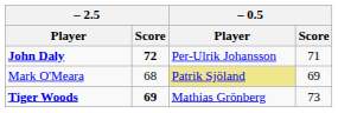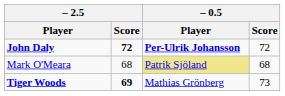 <table class=wikitable>
 <tr>
 <th colspan=2> – 2.5</th>
 <th colspan=2> – 0.5</th>
 </tr>
 <tr>
 <th width=150>Player</th>
 <th>Score</th>
 <th width=150>Player</th>
 <th>Score</th>
 </tr>
 <tr>
 <td><strong><a href='#'>John Daly</a></strong></td>
 <td align=center><strong>72</strong></td>
-<td><a href='#'>Per-Ulrik Johansson</a></td>
-<td align=center>71</td>
+<td><strong><a href='#'>Per-Ulrik Johansson</a></strong></td>
+<td align=center>72</td>
 </tr>
 <tr>
 <td><a href='#'>Mark O'Meara</a></td>
 <td align=center>68</td>
 <td style="background: khaki;"><a href='#'>Patrik Sjöland</a></td>
-<td align=center>69</td>
+<td align=center>68</td>
 </tr>
 <tr>
 <td><strong><a href='#'>Tiger Woods</a></strong></td>
 <td align=center><strong>69</strong></td>
 <td><a href='#'>Mathias Grönberg</a></td>
 <td align=center>73</td>
 </tr>
 </table>
